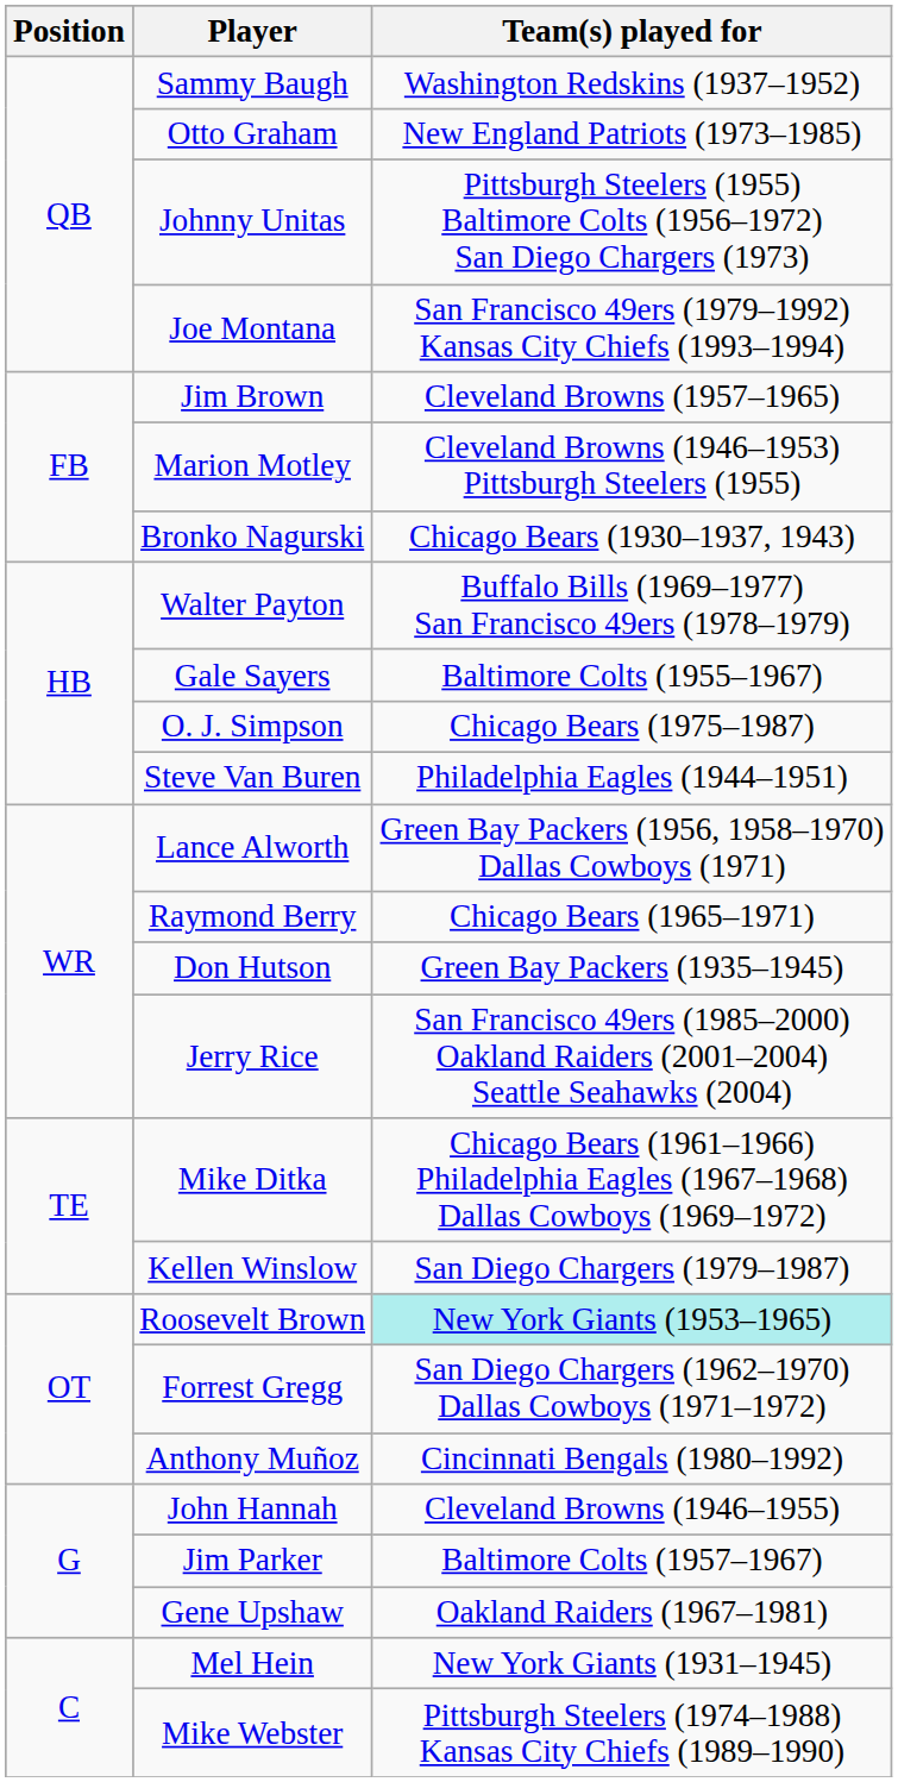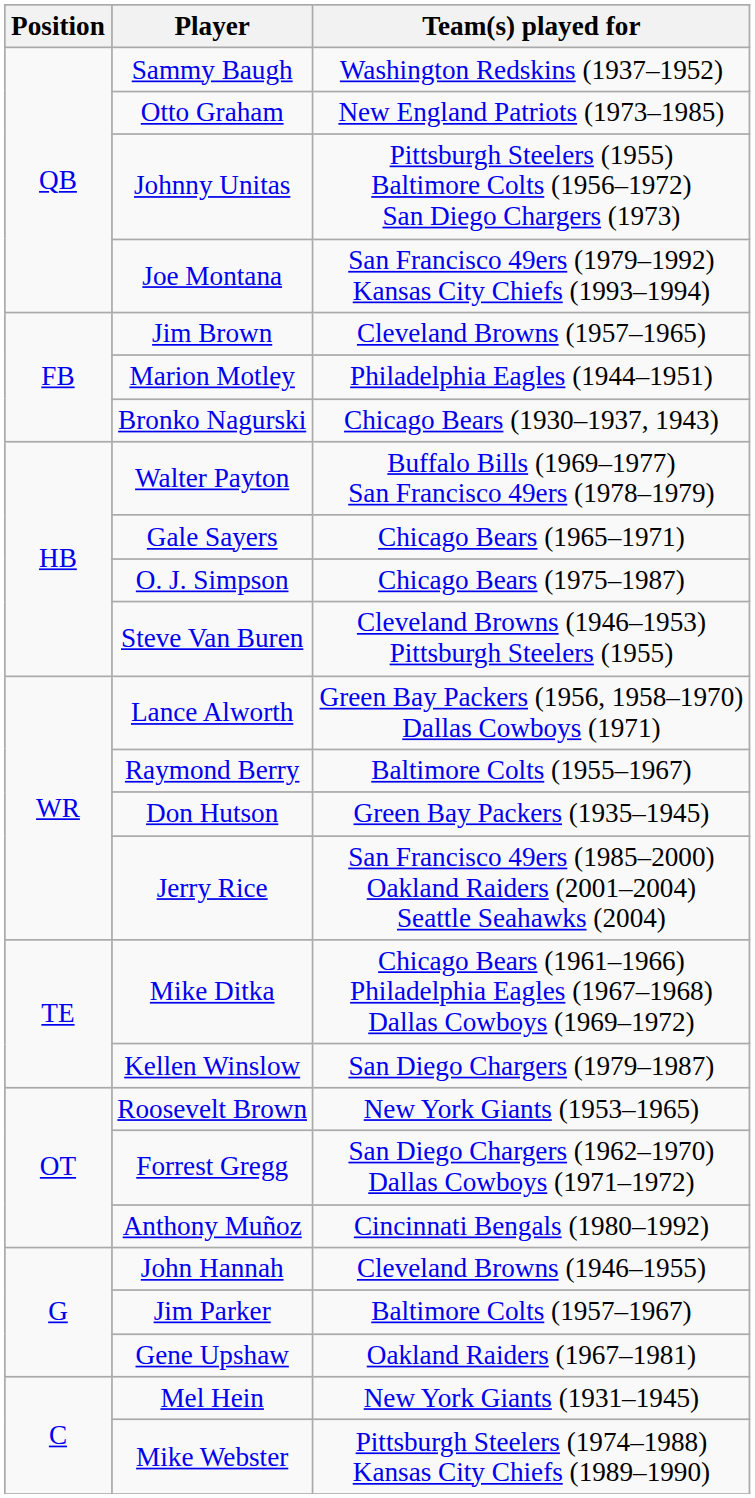 <table class="wikitable" style="text-align:center">
 <tr>
 <th>Position</th>
 <th>Player</th>
 <th>Team(s) played for</th>
 </tr>
 <tr>
 <td rowspan=4><a href='#'>QB</a></td>
 <td><a href='#'>Sammy Baugh</a></td>
 <td><a href='#'>Washington Redskins</a> (1937–1952)</td>
 </tr>
 <tr>
 <td><a href='#'>Otto Graham</a></td>
 <td><a href='#'>New England Patriots</a> (1973–1985)</td>
 </tr>
 <tr>
 <td><a href='#'>Johnny Unitas</a></td>
 <td><a href='#'>Pittsburgh Steelers</a> (1955)<br><a href='#'>Baltimore Colts</a> (1956–1972)<br><a href='#'>San Diego Chargers</a> (1973)</td>
 </tr>
 <tr>
 <td><a href='#'>Joe Montana</a></td>
 <td><a href='#'>San Francisco 49ers</a> (1979–1992)<br><a href='#'>Kansas City Chiefs</a> (1993–1994)</td>
 </tr>
 <tr>
 <td rowspan=3><a href='#'>FB</a></td>
 <td><a href='#'>Jim Brown</a></td>
 <td><a href='#'>Cleveland Browns</a> (1957–1965)</td>
 </tr>
 <tr>
 <td><a href='#'>Marion Motley</a></td>
-<td><a href='#'>Cleveland Browns</a> (1946–1953)<br><a href='#'>Pittsburgh Steelers</a> (1955)</td>
+<td><a href='#'>Philadelphia Eagles</a> (1944–1951)</td>
 </tr>
 <tr>
 <td><a href='#'>Bronko Nagurski</a></td>
 <td><a href='#'>Chicago Bears</a> (1930–1937, 1943)</td>
 </tr>
 <tr>
 <td rowspan=4><a href='#'>HB</a></td>
 <td><a href='#'>Walter Payton</a></td>
 <td><a href='#'>Buffalo Bills</a> (1969–1977)<br><a href='#'>San Francisco 49ers</a> (1978–1979)</td>
 </tr>
 <tr>
 <td><a href='#'>Gale Sayers</a></td>
-<td><a href='#'>Baltimore Colts</a> (1955–1967)</td>
+<td><a href='#'>Chicago Bears</a> (1965–1971)</td>
 </tr>
 <tr>
 <td><a href='#'>O. J. Simpson</a></td>
 <td><a href='#'>Chicago Bears</a> (1975–1987)</td>
 </tr>
 <tr>
 <td><a href='#'>Steve Van Buren</a></td>
-<td><a href='#'>Philadelphia Eagles</a> (1944–1951)</td>
+<td><a href='#'>Cleveland Browns</a> (1946–1953)<br><a href='#'>Pittsburgh Steelers</a> (1955)</td>
 </tr>
 <tr>
 <td rowspan=4><a href='#'>WR</a></td>
 <td><a href='#'>Lance Alworth</a></td>
 <td><a href='#'>Green Bay Packers</a> (1956, 1958–1970)<br><a href='#'>Dallas Cowboys</a> (1971)</td>
 </tr>
 <tr>
 <td><a href='#'>Raymond Berry</a></td>
-<td><a href='#'>Chicago Bears</a> (1965–1971)</td>
+<td><a href='#'>Baltimore Colts</a> (1955–1967)</td>
 </tr>
 <tr>
 <td><a href='#'>Don Hutson</a></td>
 <td><a href='#'>Green Bay Packers</a> (1935–1945)</td>
 </tr>
 <tr>
 <td><a href='#'>Jerry Rice</a></td>
 <td><a href='#'>San Francisco 49ers</a> (1985–2000)<br><a href='#'>Oakland Raiders</a> (2001–2004)<br><a href='#'>Seattle Seahawks</a> (2004)</td>
 </tr>
 <tr>
 <td rowspan=2><a href='#'>TE</a></td>
 <td><a href='#'>Mike Ditka</a></td>
 <td><a href='#'>Chicago Bears</a> (1961–1966)<br><a href='#'>Philadelphia Eagles</a> (1967–1968)<br><a href='#'>Dallas Cowboys</a> (1969–1972)</td>
 </tr>
 <tr>
 <td><a href='#'>Kellen Winslow</a></td>
 <td><a href='#'>San Diego Chargers</a> (1979–1987)</td>
 </tr>
 <tr>
 <td rowspan=3><a href='#'>OT</a></td>
 <td><a href='#'>Roosevelt Brown</a></td>
-<td style="background: paleturquoise;"><a href='#'>New York Giants</a> (1953–1965)</td>
+<td><a href='#'>New York Giants</a> (1953–1965)</td>
 </tr>
 <tr>
 <td><a href='#'>Forrest Gregg</a></td>
 <td><a href='#'>San Diego Chargers</a> (1962–1970)<br><a href='#'>Dallas Cowboys</a> (1971–1972)</td>
 </tr>
 <tr>
 <td><a href='#'>Anthony Muñoz</a></td>
 <td><a href='#'>Cincinnati Bengals</a> (1980–1992)</td>
 </tr>
 <tr>
 <td rowspan=3><a href='#'>G</a></td>
 <td><a href='#'>John Hannah</a></td>
 <td><a href='#'>Cleveland Browns</a> (1946–1955)</td>
 </tr>
 <tr>
 <td><a href='#'>Jim Parker</a></td>
 <td><a href='#'>Baltimore Colts</a> (1957–1967)</td>
 </tr>
 <tr>
 <td><a href='#'>Gene Upshaw</a></td>
 <td><a href='#'>Oakland Raiders</a> (1967–1981)</td>
 </tr>
 <tr>
 <td rowspan=2><a href='#'>C</a></td>
 <td><a href='#'>Mel Hein</a></td>
 <td><a href='#'>New York Giants</a> (1931–1945)</td>
 </tr>
 <tr>
 <td><a href='#'>Mike Webster</a></td>
 <td><a href='#'>Pittsburgh Steelers</a> (1974–1988)<br><a href='#'>Kansas City Chiefs</a> (1989–1990)</td>
 </tr>
 </table>
